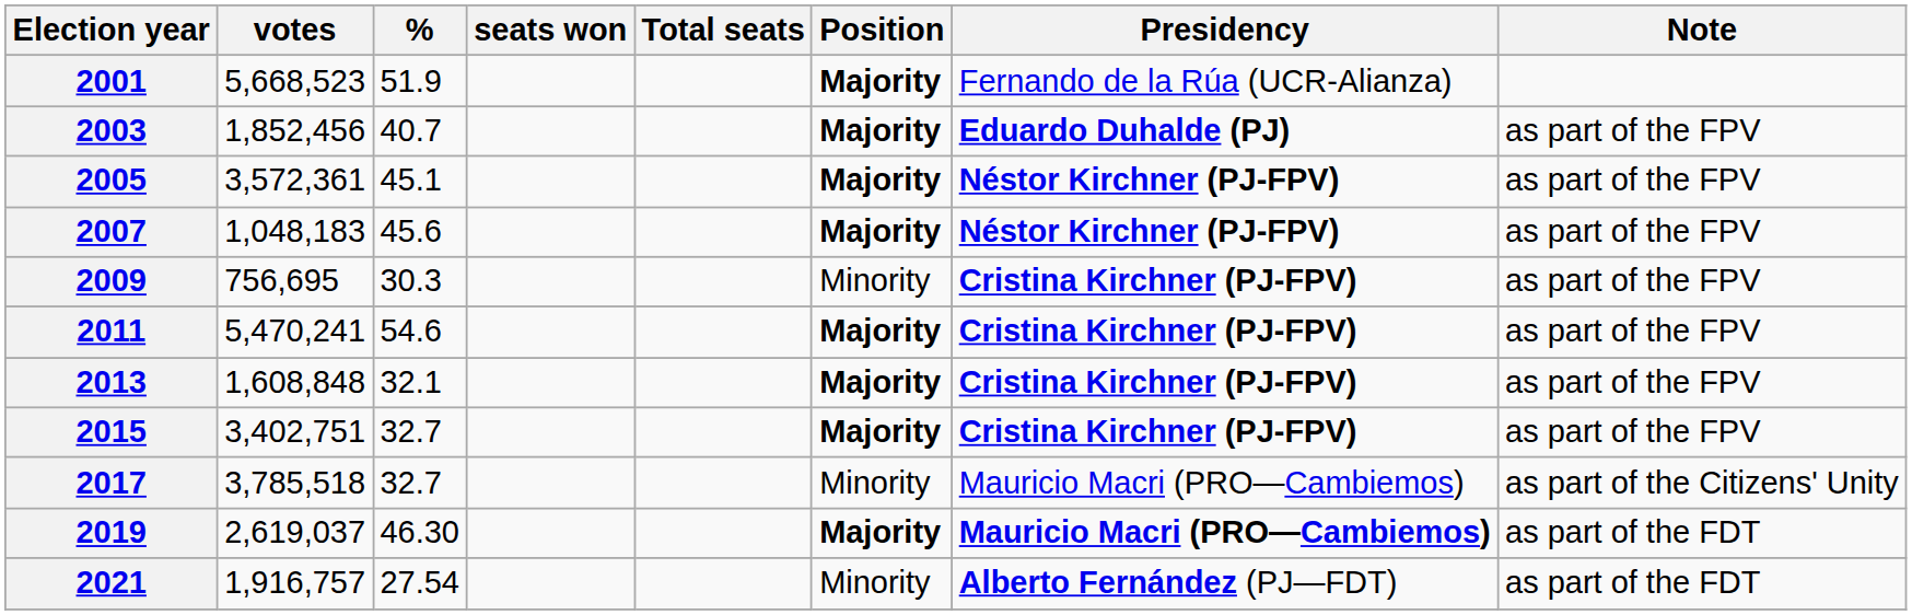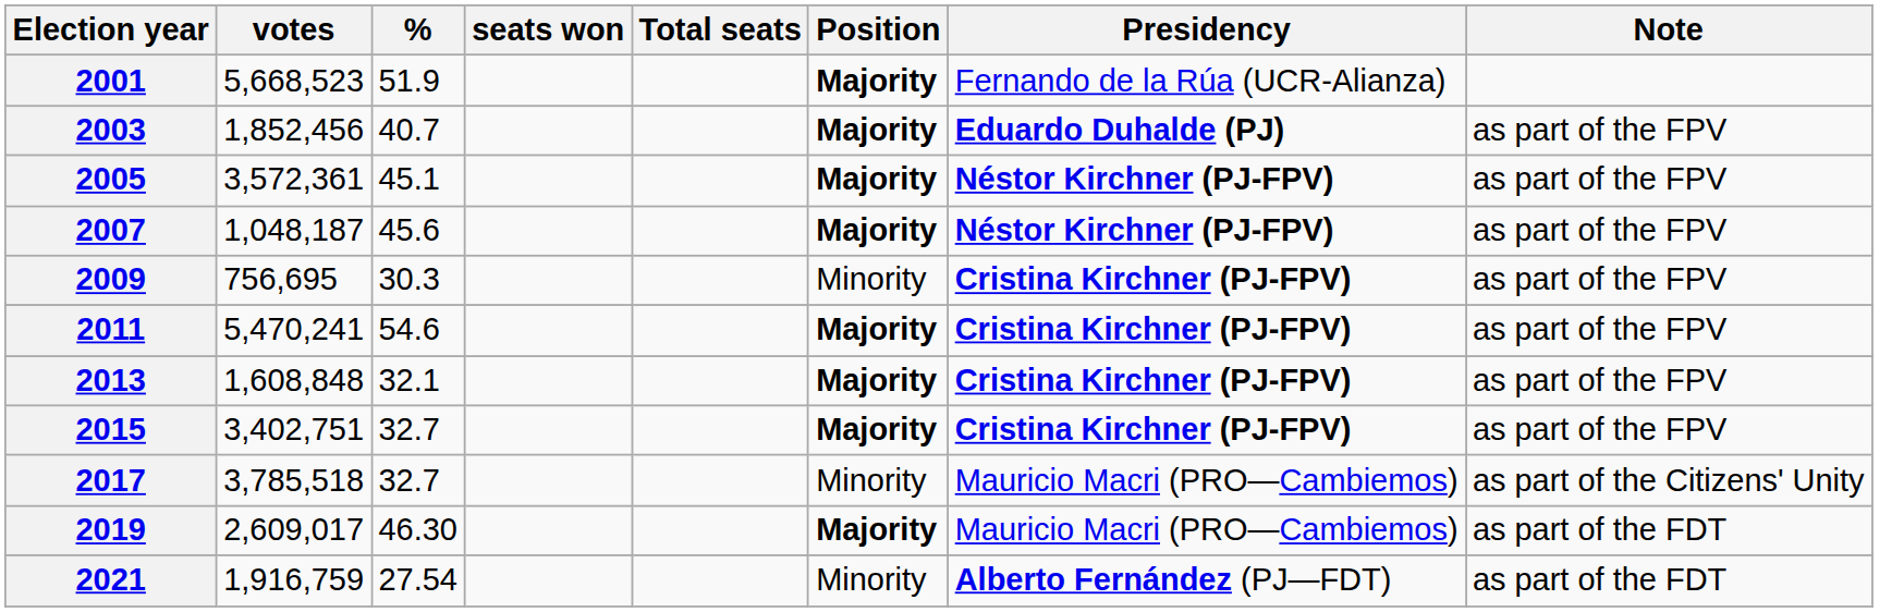 <table class="wikitable">
 <tr>
 <th>Election year</th>
 <th>votes</th>
 <th>%</th>
 <th>seats won</th>
 <th>Total seats</th>
 <th>Position</th>
 <th>Presidency</th>
 <th>Note</th>
 </tr>
 <tr>
 <th><a href='#'>2001</a></th>
 <td>5,668,523</td>
 <td>51.9</td>
 <td></td>
 <td></td>
 <td><strong>Majority</strong></td>
 <td><a href='#'>Fernando de la Rúa</a> (UCR-Alianza)</td>
 <td></td>
 </tr>
 <tr>
 <th><a href='#'>2003</a></th>
 <td>1,852,456</td>
 <td>40.7</td>
 <td></td>
 <td></td>
 <td><strong>Majority</strong></td>
 <td><strong><a href='#'>Eduardo Duhalde</a> (PJ)</strong></td>
 <td>as part of the FPV</td>
 </tr>
 <tr>
 <th><a href='#'>2005</a></th>
 <td>3,572,361</td>
 <td>45.1</td>
 <td></td>
 <td></td>
 <td><strong>Majority</strong></td>
 <td><strong><a href='#'>Néstor Kirchner</a> (PJ-FPV)</strong></td>
 <td>as part of the FPV</td>
 </tr>
 <tr>
 <th><a href='#'>2007</a></th>
-<td>1,048,183</td>
+<td>1,048,187</td>
 <td>45.6</td>
 <td></td>
 <td></td>
 <td><strong>Majority</strong></td>
 <td><strong><a href='#'>Néstor Kirchner</a> (PJ-FPV)</strong></td>
 <td>as part of the FPV</td>
 </tr>
 <tr>
 <th><a href='#'>2009</a></th>
 <td>756,695</td>
 <td>30.3</td>
 <td></td>
 <td></td>
 <td>Minority</td>
 <td><strong><a href='#'>Cristina Kirchner</a> (PJ-FPV)</strong></td>
 <td>as part of the FPV</td>
 </tr>
 <tr>
 <th><a href='#'>2011</a></th>
 <td>5,470,241</td>
 <td>54.6</td>
 <td></td>
 <td></td>
 <td><strong>Majority</strong></td>
 <td><strong><a href='#'>Cristina Kirchner</a> (PJ-FPV)</strong></td>
 <td>as part of the FPV</td>
 </tr>
 <tr>
 <th><a href='#'>2013</a></th>
 <td>1,608,848</td>
 <td>32.1</td>
 <td></td>
 <td></td>
 <td><strong>Majority</strong></td>
 <td><strong><a href='#'>Cristina Kirchner</a> (PJ-FPV)</strong></td>
 <td>as part of the FPV</td>
 </tr>
 <tr>
 <th><a href='#'>2015</a></th>
 <td>3,402,751</td>
 <td>32.7</td>
 <td></td>
 <td></td>
 <td><strong>Majority</strong></td>
 <td><strong><a href='#'>Cristina Kirchner</a> (PJ-FPV)</strong></td>
 <td>as part of the FPV</td>
 </tr>
 <tr>
 <th><a href='#'>2017</a></th>
 <td>3,785,518</td>
 <td>32.7</td>
 <td></td>
 <td></td>
 <td>Minority</td>
 <td><a href='#'>Mauricio Macri</a> (PRO—<a href='#'>Cambiemos</a>)</td>
 <td>as part of the Citizens' Unity</td>
 </tr>
 <tr>
 <th><a href='#'>2019</a></th>
-<td>2,619,037</td>
+<td>2,609,017</td>
 <td>46.30</td>
 <td></td>
 <td></td>
 <td><strong>Majority</strong></td>
-<td><strong><a href='#'>Mauricio Macri</a> (PRO—<a href='#'>Cambiemos</a>)</strong></td>
+<td><a href='#'>Mauricio Macri</a> (PRO—<a href='#'>Cambiemos</a>)</td>
 <td>as part of the FDT</td>
 </tr>
 <tr>
 <th><a href='#'>2021</a></th>
-<td>1,916,757</td>
+<td>1,916,759</td>
 <td>27.54</td>
 <td></td>
 <td></td>
 <td>Minority</td>
 <td><strong><a href='#'>Alberto Fernández</a></strong> (PJ—FDT)</td>
 <td>as part of the FDT</td>
 </tr>
 </table>
